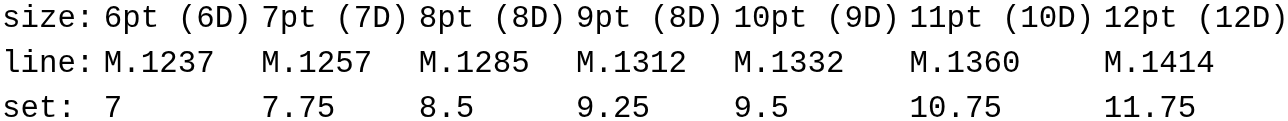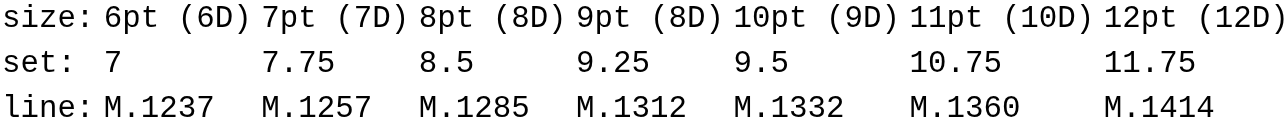 <table style="margin-left:40px;">
 <tr>
 <td>size:</td>
 <td>6pt (6D)</td>
 <td>7pt (7D)</td>
 <td>8pt (8D)</td>
 <td>9pt (8D)</td>
 <td>10pt (9D)</td>
 <td>11pt (10D)</td>
 <td>12pt (12D)</td>
 </tr>
 <tr>
+<td>set:</td>
+<td>7</td>
+<td>7.75</td>
+<td>8.5</td>
+<td>9.25</td>
+<td>9.5</td>
+<td>10.75</td>
+<td>11.75</td>
+</tr>
+<tr>
 <td>line:</td>
 <td>M.1237</td>
 <td>M.1257</td>
 <td>M.1285</td>
 <td>M.1312</td>
 <td>M.1332</td>
 <td>M.1360</td>
 <td>M.1414</td>
 </tr>
-<tr>
-<td>set:</td>
-<td>7</td>
-<td>7.75</td>
-<td>8.5</td>
-<td>9.25</td>
-<td>9.5</td>
-<td>10.75</td>
-<td>11.75</td>
-</tr>
 </table>
